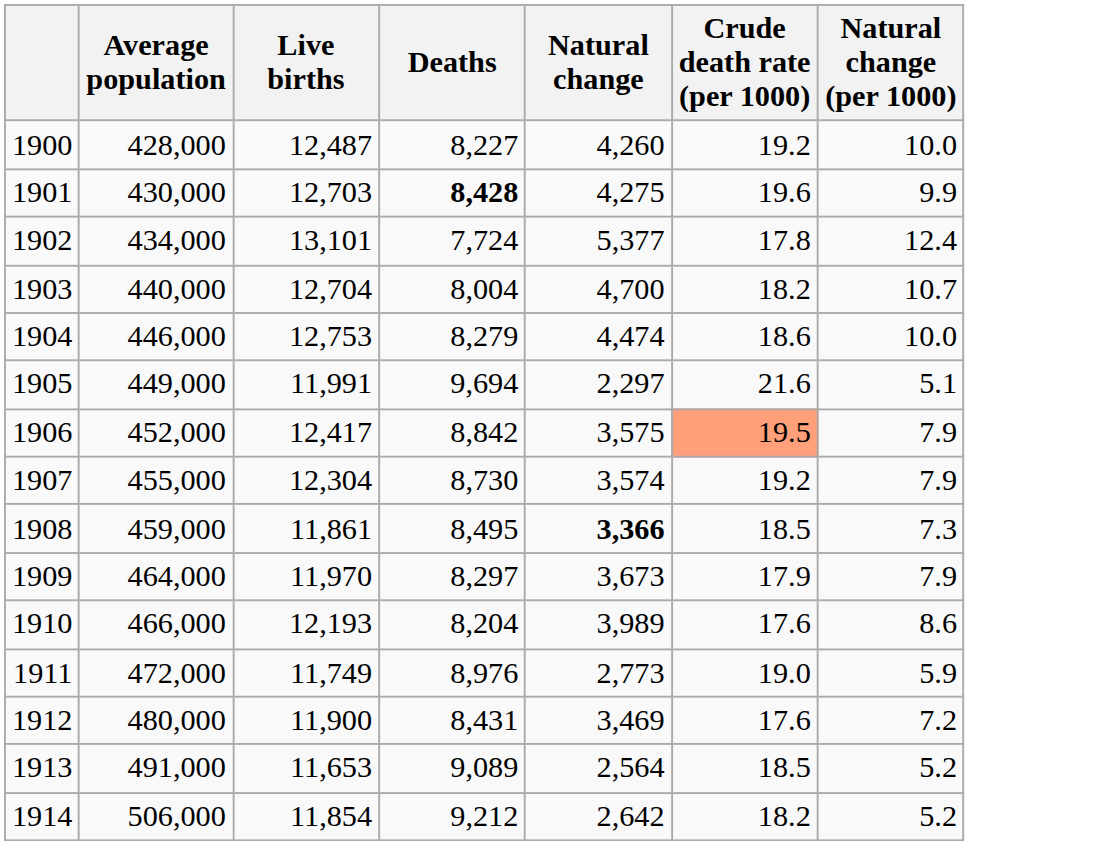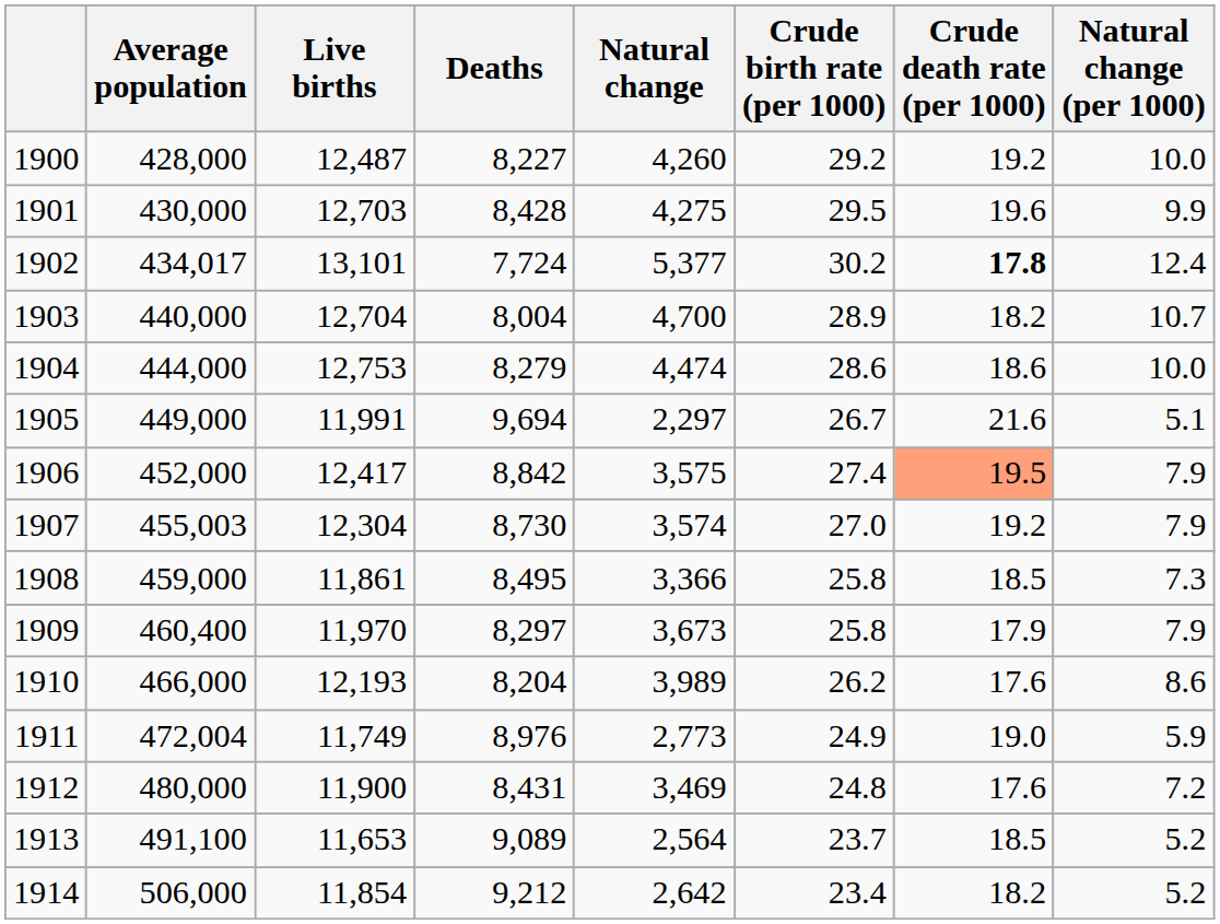 <table class="wikitable sortable" style="text-align: right;">
 <tr>
 <th></th>
 <th width="70pt">Average population</th>
 <th width="70pt">Live births</th>
 <th width="70pt">Deaths</th>
 <th width="70pt">Natural change</th>
+<th width="70pt">Crude birth rate (per 1000)</th>
 <th width="70pt">Crude death rate (per 1000)</th>
 <th width="70pt">Natural change (per 1000)</th>
 </tr>
 <tr>
 <td>1900</td>
 <td>428,000</td>
 <td>12,487</td>
 <td>8,227</td>
 <td>4,260</td>
+<td>29.2</td>
 <td>19.2</td>
 <td>10.0</td>
 </tr>
 <tr>
 <td>1901</td>
 <td>430,000</td>
 <td>12,703</td>
-<td><strong>8,428</strong></td>
+<td>8,428</td>
 <td>4,275</td>
+<td>29.5</td>
 <td>19.6</td>
 <td>9.9</td>
 </tr>
 <tr>
 <td>1902</td>
-<td>434,000</td>
+<td>434,017</td>
 <td>13,101</td>
 <td>7,724</td>
 <td>5,377</td>
-<td>17.8</td>
+<td>30.2</td>
+<td><strong>17.8</strong></td>
 <td>12.4</td>
 </tr>
 <tr>
 <td>1903</td>
 <td>440,000</td>
 <td>12,704</td>
 <td>8,004</td>
 <td>4,700</td>
+<td>28.9</td>
 <td>18.2</td>
 <td>10.7</td>
 </tr>
 <tr>
 <td>1904</td>
-<td>446,000</td>
+<td>444,000</td>
 <td>12,753</td>
 <td>8,279</td>
 <td>4,474</td>
+<td>28.6</td>
 <td>18.6</td>
 <td>10.0</td>
 </tr>
 <tr>
 <td>1905</td>
 <td>449,000</td>
 <td>11,991</td>
 <td>9,694</td>
 <td>2,297</td>
+<td>26.7</td>
 <td>21.6</td>
 <td>5.1</td>
 </tr>
 <tr>
 <td>1906</td>
 <td>452,000</td>
 <td>12,417</td>
 <td>8,842</td>
 <td>3,575</td>
+<td>27.4</td>
 <td style="background: lightsalmon;">19.5</td>
 <td>7.9</td>
 </tr>
 <tr>
 <td>1907</td>
-<td>455,000</td>
+<td>455,003</td>
 <td>12,304</td>
 <td>8,730</td>
 <td>3,574</td>
+<td>27.0</td>
 <td>19.2</td>
 <td>7.9</td>
 </tr>
 <tr>
 <td>1908</td>
 <td>459,000</td>
 <td>11,861</td>
 <td>8,495</td>
-<td><strong>3,366</strong></td>
+<td>3,366</td>
+<td>25.8</td>
 <td>18.5</td>
 <td>7.3</td>
 </tr>
 <tr>
 <td>1909</td>
-<td>464,000</td>
+<td>460,400</td>
 <td>11,970</td>
 <td>8,297</td>
 <td>3,673</td>
+<td>25.8</td>
 <td>17.9</td>
 <td>7.9</td>
 </tr>
 <tr>
 <td>1910</td>
 <td>466,000</td>
 <td>12,193</td>
 <td>8,204</td>
 <td>3,989</td>
+<td>26.2</td>
 <td>17.6</td>
 <td>8.6</td>
 </tr>
 <tr>
 <td>1911</td>
-<td>472,000</td>
+<td>472,004</td>
 <td>11,749</td>
 <td>8,976</td>
 <td>2,773</td>
+<td>24.9</td>
 <td>19.0</td>
 <td>5.9</td>
 </tr>
 <tr>
 <td>1912</td>
 <td>480,000</td>
 <td>11,900</td>
 <td>8,431</td>
 <td>3,469</td>
+<td>24.8</td>
 <td>17.6</td>
 <td>7.2</td>
 </tr>
 <tr>
 <td>1913</td>
-<td>491,000</td>
+<td>491,100</td>
 <td>11,653</td>
 <td>9,089</td>
 <td>2,564</td>
+<td>23.7</td>
 <td>18.5</td>
 <td>5.2</td>
 </tr>
 <tr>
 <td>1914</td>
 <td>506,000</td>
 <td>11,854</td>
 <td>9,212</td>
 <td>2,642</td>
+<td>23.4</td>
 <td>18.2</td>
 <td>5.2</td>
 </tr>
 </table>
